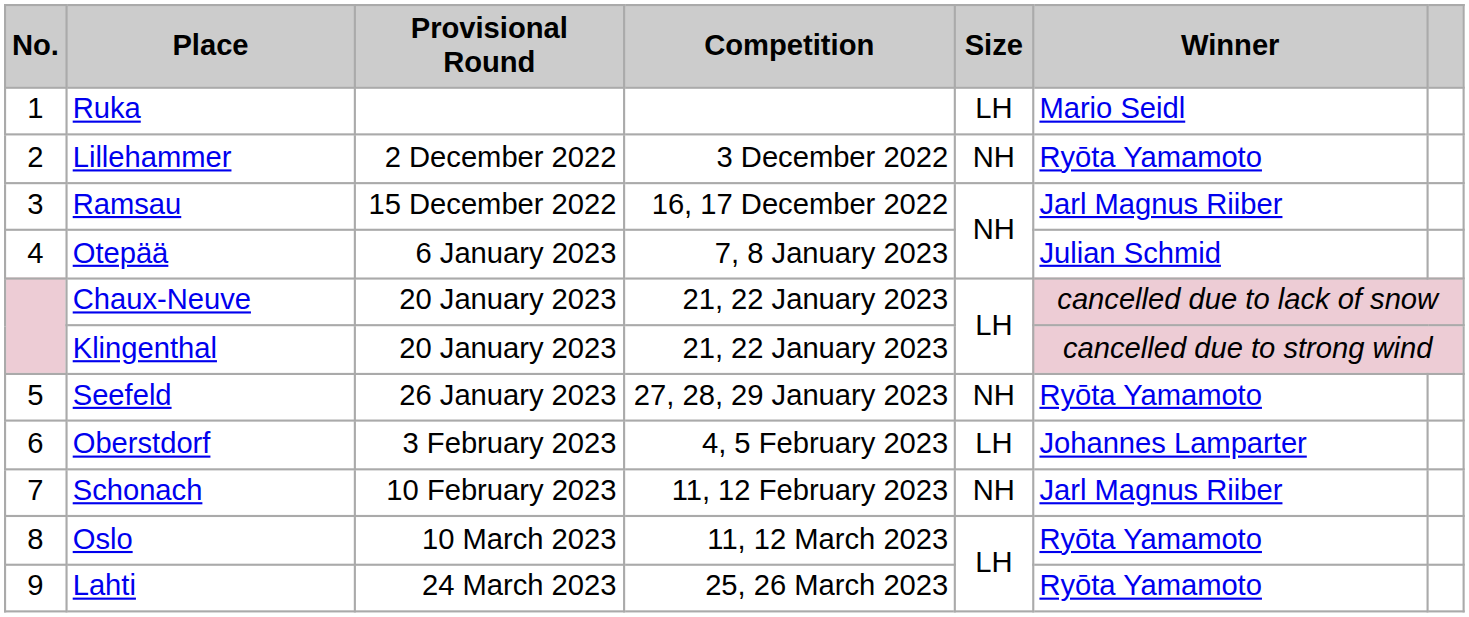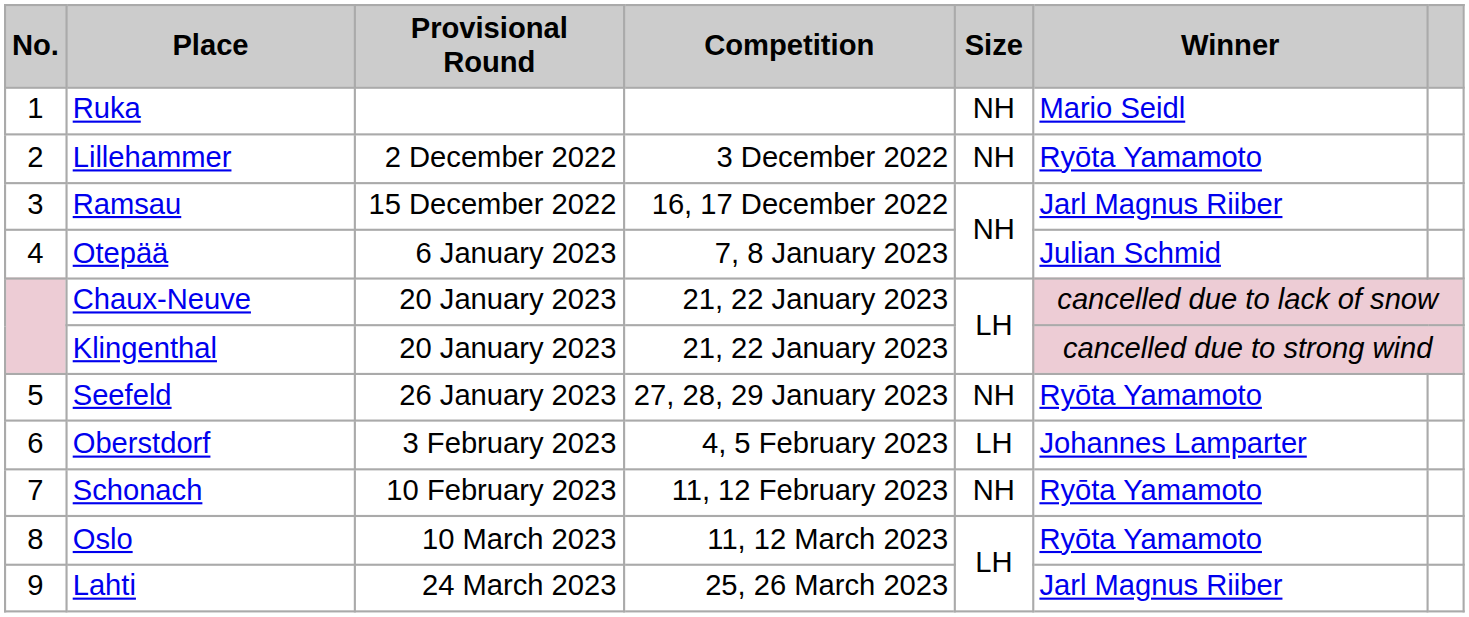 <table class="wikitable plainrowheaders" style="background:#fff; font-size:86%; line-height:16px; border:grey solid 1px; border-collapse:collapse;">
 <tr style="background:#ccc; text-align:center;">
 <th style="background-color: #ccc;" width=20>No.</th>
 <th style="background-color: #ccc;" width=130>Place</th>
 <th style="background-color: #ccc;" width=120>Provisional Round</th>
 <th style="background-color: #ccc;" width=150>Competition</th>
 <th style="background-color: #ccc;" width=30>Size</th>
 <th style="background-color: #ccc;" width=180>Winner</th>
 <th scope="col" style="background:#ccc; width:10px;"></th>
 </tr>
 <tr>
 <td align=center>1</td>
 <td> <a href='#'>Ruka</a></td>
 <td align=right></td>
 <td align=right></td>
-<td align=center>LH</td>
+<td align=center>NH</td>
 <td> <a href='#'>Mario Seidl</a></td>
 <td></td>
 </tr>
 <tr>
 <td align=center>2</td>
 <td> <a href='#'>Lillehammer</a></td>
 <td align=right>2 December 2022</td>
 <td align=right>3 December 2022</td>
 <td align=center>NH</td>
 <td> <a href='#'>Ryōta Yamamoto</a></td>
 <td></td>
 </tr>
 <tr>
 <td align=center>3</td>
 <td> <a href='#'>Ramsau</a></td>
 <td align=right>15 December 2022</td>
 <td align=right>16, 17 December 2022</td>
 <td rowspan=2 align=center>NH</td>
 <td> <a href='#'>Jarl Magnus Riiber</a></td>
 <td></td>
 </tr>
 <tr>
 <td align=center>4</td>
 <td> <a href='#'>Otepää</a></td>
 <td align=right>6 January 2023</td>
 <td align=right>7, 8 January 2023</td>
 <td> <a href='#'>Julian Schmid</a></td>
 <td></td>
 </tr>
 <tr>
 <td rowspan=2 bgcolor="EDCCD5"></td>
 <td> <a href='#'>Chaux-Neuve</a></td>
 <td align=right>20 January 2023</td>
 <td align=right>21, 22 January 2023</td>
 <td rowspan=2 align=center>LH</td>
 <td colspan=2 align=center bgcolor="EDCCD5"><em>cancelled due to lack of snow</em></td>
 </tr>
 <tr>
 <td> <a href='#'>Klingenthal</a></td>
 <td align=right>20 January 2023</td>
 <td align=right>21, 22 January 2023</td>
 <td colspan=2 align=center bgcolor="EDCCD5"><em>cancelled due to strong wind</em></td>
 </tr>
 <tr>
 <td align=center>5</td>
 <td> <a href='#'>Seefeld</a></td>
 <td align=right>26 January 2023</td>
 <td align=right>27, 28, 29 January 2023</td>
 <td align=center>NH</td>
 <td> <a href='#'>Ryōta Yamamoto</a></td>
 <td></td>
 </tr>
 <tr>
 <td align=center>6</td>
 <td> <a href='#'>Oberstdorf</a></td>
 <td align=right>3 February 2023</td>
 <td align=right>4, 5 February 2023</td>
 <td align=center>LH</td>
 <td> <a href='#'>Johannes Lamparter</a></td>
 <td></td>
 </tr>
 <tr>
 <td align=center>7</td>
 <td> <a href='#'>Schonach</a></td>
 <td align=right>10 February 2023</td>
 <td align=right>11, 12 February 2023</td>
 <td align=center>NH</td>
-<td> <a href='#'>Jarl Magnus Riiber</a></td>
+<td> <a href='#'>Ryōta Yamamoto</a></td>
 <td></td>
 </tr>
 <tr>
 <td align=center>8</td>
 <td> <a href='#'>Oslo</a></td>
 <td align=right>10 March 2023</td>
 <td align=right>11, 12 March 2023</td>
 <td rowspan=2 align=center>LH</td>
 <td> <a href='#'>Ryōta Yamamoto</a></td>
 <td></td>
 </tr>
 <tr>
 <td align=center>9</td>
 <td> <a href='#'>Lahti</a></td>
 <td align=right>24 March 2023</td>
 <td align=right>25, 26 March 2023</td>
-<td> <a href='#'>Ryōta Yamamoto</a></td>
+<td> <a href='#'>Jarl Magnus Riiber</a></td>
 <td></td>
 </tr>
 </table>
